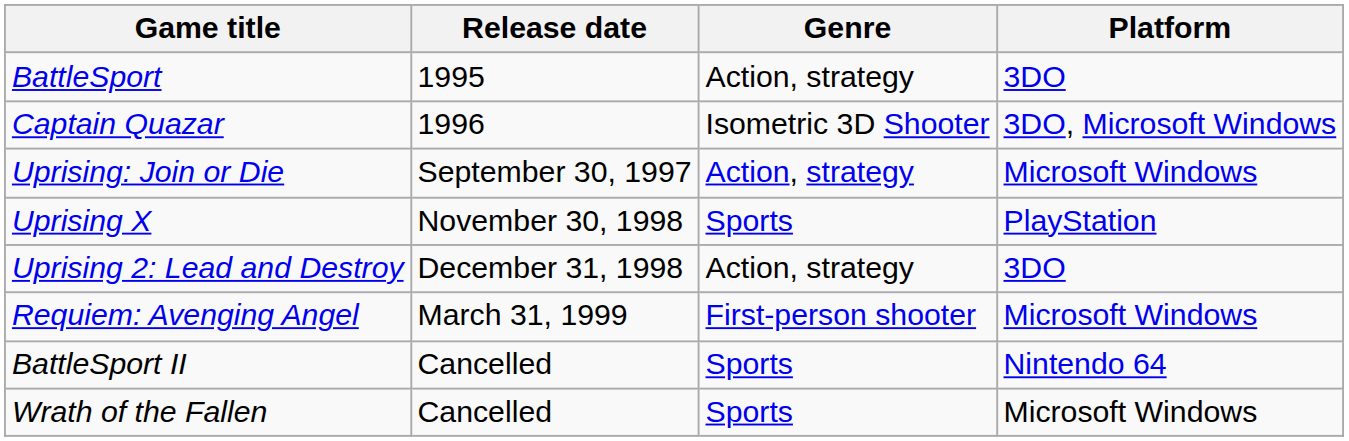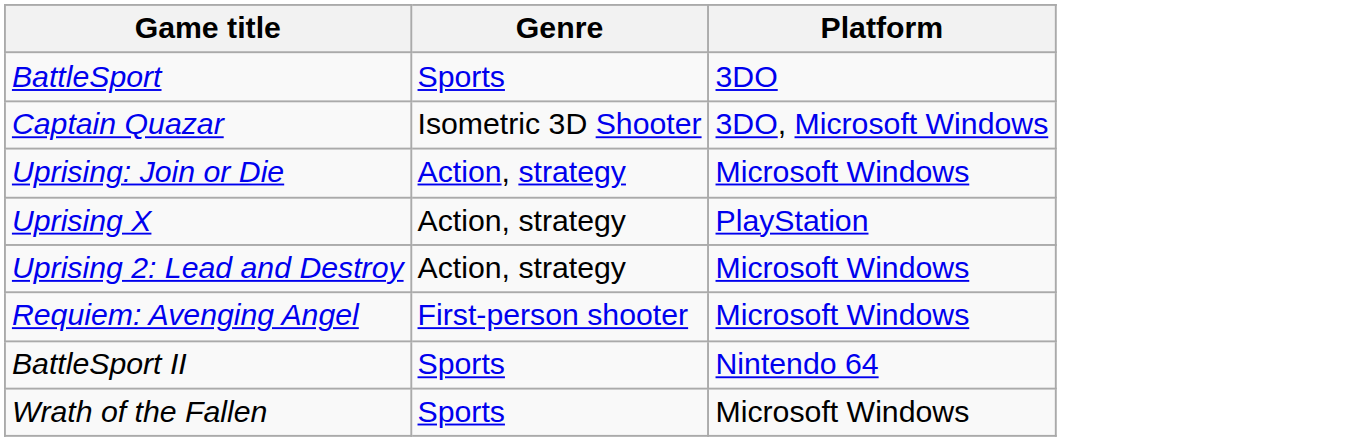 <table class="wikitable">
 <tr>
 <th>Game title</th>
-<th>Release date</th>
 <th>Genre</th>
 <th>Platform</th>
 </tr>
 <tr>
 <td><em><a href='#'>BattleSport</a></em></td>
-<td>1995</td>
-<td>Action, strategy</td>
+<td><a href='#'>Sports</a></td>
 <td><a href='#'>3DO</a></td>
 </tr>
 <tr>
 <td><em><a href='#'>Captain Quazar</a></em></td>
-<td>1996</td>
 <td>Isometric 3D <a href='#'>Shooter</a></td>
 <td><a href='#'>3DO</a>, <a href='#'>Microsoft Windows</a></td>
 </tr>
 <tr>
 <td><em><a href='#'>Uprising: Join or Die</a></em></td>
-<td>September 30, 1997</td>
 <td><a href='#'>Action</a>, <a href='#'>strategy</a></td>
 <td><a href='#'>Microsoft Windows</a></td>
 </tr>
 <tr>
 <td><em><a href='#'>Uprising X</a></em></td>
-<td>November 30, 1998</td>
-<td><a href='#'>Sports</a></td>
+<td>Action, strategy</td>
 <td><a href='#'>PlayStation</a></td>
 </tr>
 <tr>
 <td><em><a href='#'>Uprising 2: Lead and Destroy</a></em></td>
-<td>December 31, 1998</td>
 <td>Action, strategy</td>
-<td><a href='#'>3DO</a></td>
+<td><a href='#'>Microsoft Windows</a></td>
 </tr>
 <tr>
 <td><em><a href='#'>Requiem: Avenging Angel</a></em></td>
-<td>March 31, 1999</td>
 <td><a href='#'>First-person shooter</a><br></td>
 <td><a href='#'>Microsoft Windows</a></td>
 </tr>
 <tr>
 <td><em>BattleSport II</em></td>
-<td>Cancelled</td>
 <td><a href='#'>Sports</a></td>
 <td><a href='#'>Nintendo 64</a></td>
 </tr>
 <tr>
 <td><em>Wrath of the Fallen</em><br></td>
-<td>Cancelled</td>
 <td><a href='#'>Sports</a></td>
 <td>Microsoft Windows</td>
 </tr>
 </table>
